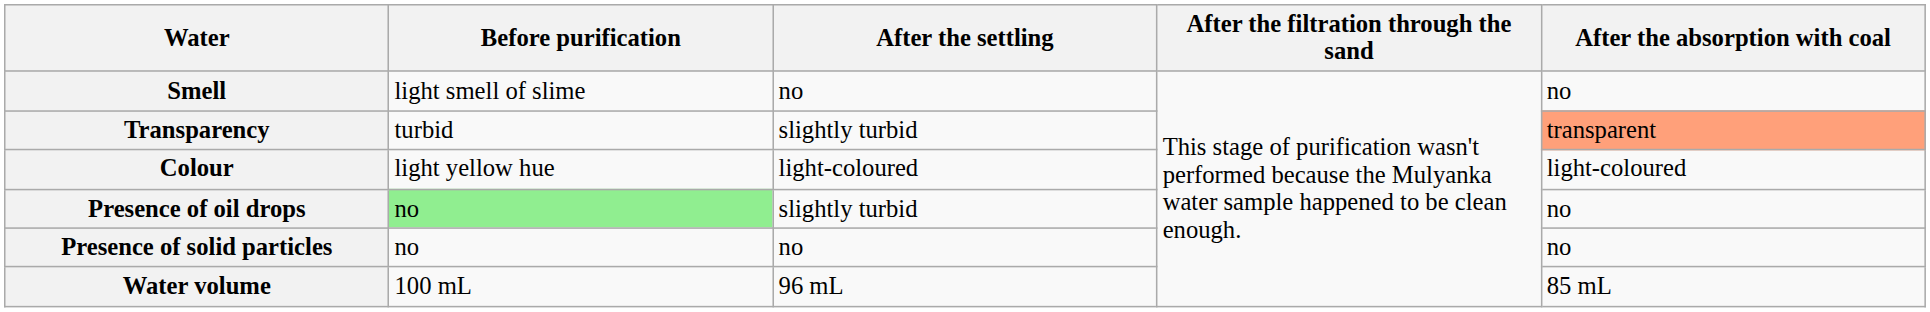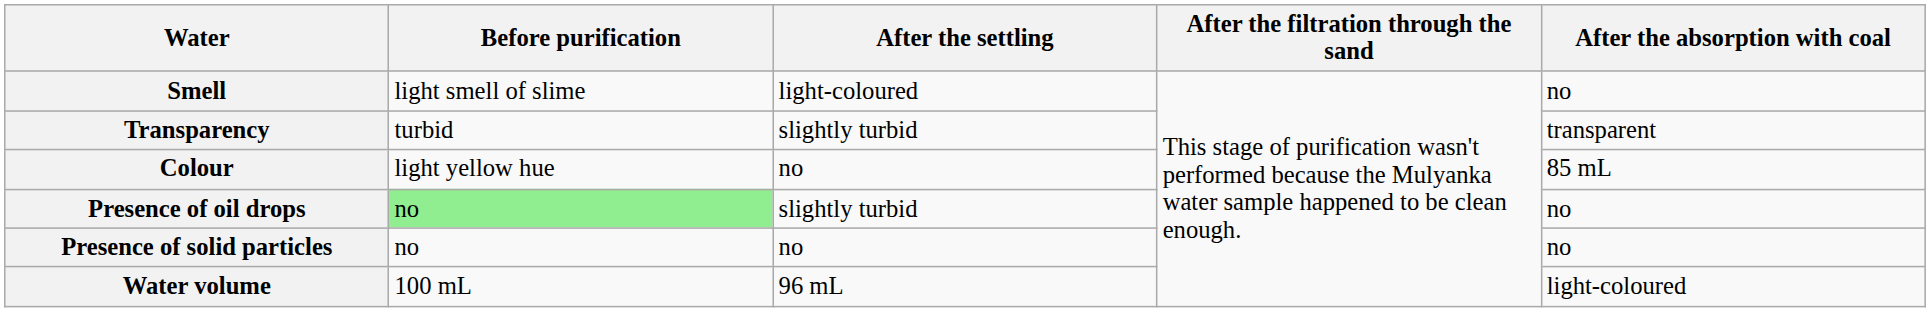 <table class="wikitable" style="text-align:left" |>
 <tr>
 <th width=18%>Water</th>
 <th width=18%>Before purification</th>
 <th width=18%>After the settling</th>
 <th width=18%>After the filtration through the sand</th>
 <th width=18%>After the absorption with coal</th>
 </tr>
 <tr>
 <th>Smell</th>
 <td>light smell of slime</td>
-<td>no</td>
+<td>light-coloured</td>
 <td rowspan=6>This stage of purification wasn't performed because the Mulyanka water sample happened to be clean enough.</td>
 <td>no</td>
 </tr>
 <tr>
 <th>Transparency</th>
 <td>turbid</td>
 <td>slightly turbid</td>
-<td style="background: lightsalmon;">transparent</td>
+<td>transparent</td>
 </tr>
 <tr>
 <th>Colour</th>
 <td>light yellow hue</td>
-<td>light-coloured</td>
-<td>light-coloured</td>
+<td>no</td>
+<td>85 mL</td>
 </tr>
 <tr>
 <th>Presence of oil drops</th>
 <td style="background: lightgreen;">no</td>
 <td>slightly turbid</td>
 <td>no</td>
 </tr>
 <tr>
 <th>Presence of solid particles</th>
 <td>no</td>
 <td>no</td>
 <td>no</td>
 </tr>
 <tr>
 <th>Water volume</th>
 <td>100 mL</td>
 <td>96 mL</td>
-<td>85 mL</td>
+<td>light-coloured</td>
 </tr>
 </table>
